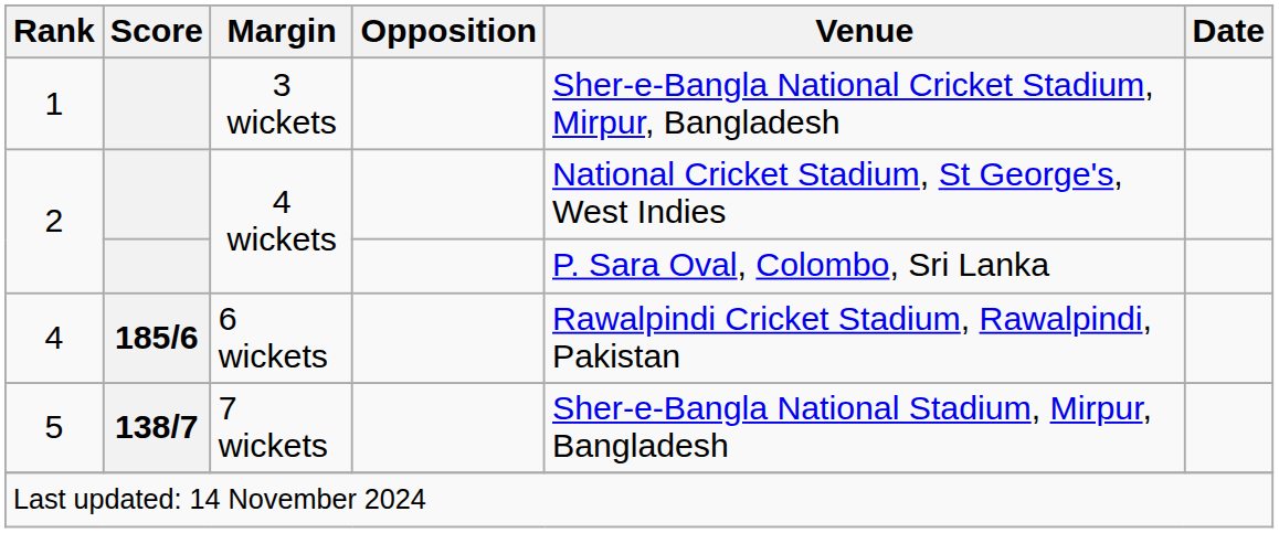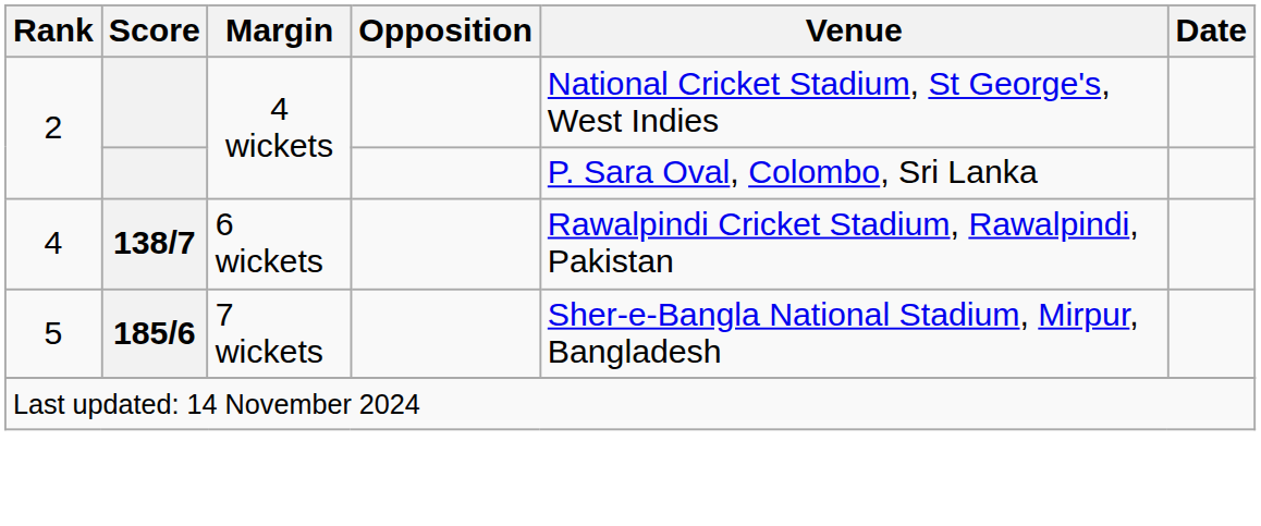 <table class="wikitable plainrowheaders sortable">
 <tr>
 <th scope=col>Rank</th>
 <th scope=col>Score</th>
 <th scope=col>Margin</th>
 <th scope=col>Opposition</th>
 <th scope=col>Venue</th>
 <th scope=col>Date</th>
-</tr>
-<tr>
-<td align=center>1</td>
-<th scope=row style=text-align:center;></th>
-<td align=center>3 wickets</td>
-<td></td>
-<td><a href='#'>Sher-e-Bangla National Cricket Stadium</a>, <a href='#'>Mirpur</a>, Bangladesh</td>
-<td></td>
 </tr>
 <tr>
 <td align=center rowspan=2>2</td>
 <th scope=row style=text-align:center;></th>
 <td align=center rowspan=2>4 wickets</td>
 <td></td>
 <td><a href='#'>National Cricket Stadium</a>, <a href='#'>St George's</a>, West Indies</td>
 <td></td>
 </tr>
 <tr>
 <th scope=row style=text-align:center;></th>
 <td></td>
 <td><a href='#'>P. Sara Oval</a>, <a href='#'>Colombo</a>, Sri Lanka</td>
 <td></td>
 </tr>
 <tr>
 <td align=center>4</td>
-<th scope=row style=text-align:center;>185/6</th>
+<th scope=row style=text-align:center;>138/7</th>
 <td>6 wickets</td>
 <td></td>
 <td><a href='#'>Rawalpindi Cricket Stadium</a>, <a href='#'>Rawalpindi</a>, Pakistan</td>
 <td></td>
 </tr>
 <tr>
 <td align=center>5</td>
-<th scope=row style=text-align:center;>138/7</th>
+<th scope=row style=text-align:center;>185/6</th>
 <td>7 wickets</td>
 <td></td>
 <td><a href='#'>Sher-e-Bangla National Stadium</a>, <a href='#'>Mirpur</a>, Bangladesh</td>
 <td></td>
 </tr>
 <tr>
 </tr>
 <tr class=sortbottom>
 <td colspan=6><small>Last updated: 14 November 2024</small></td>
 </tr>
 </table>
